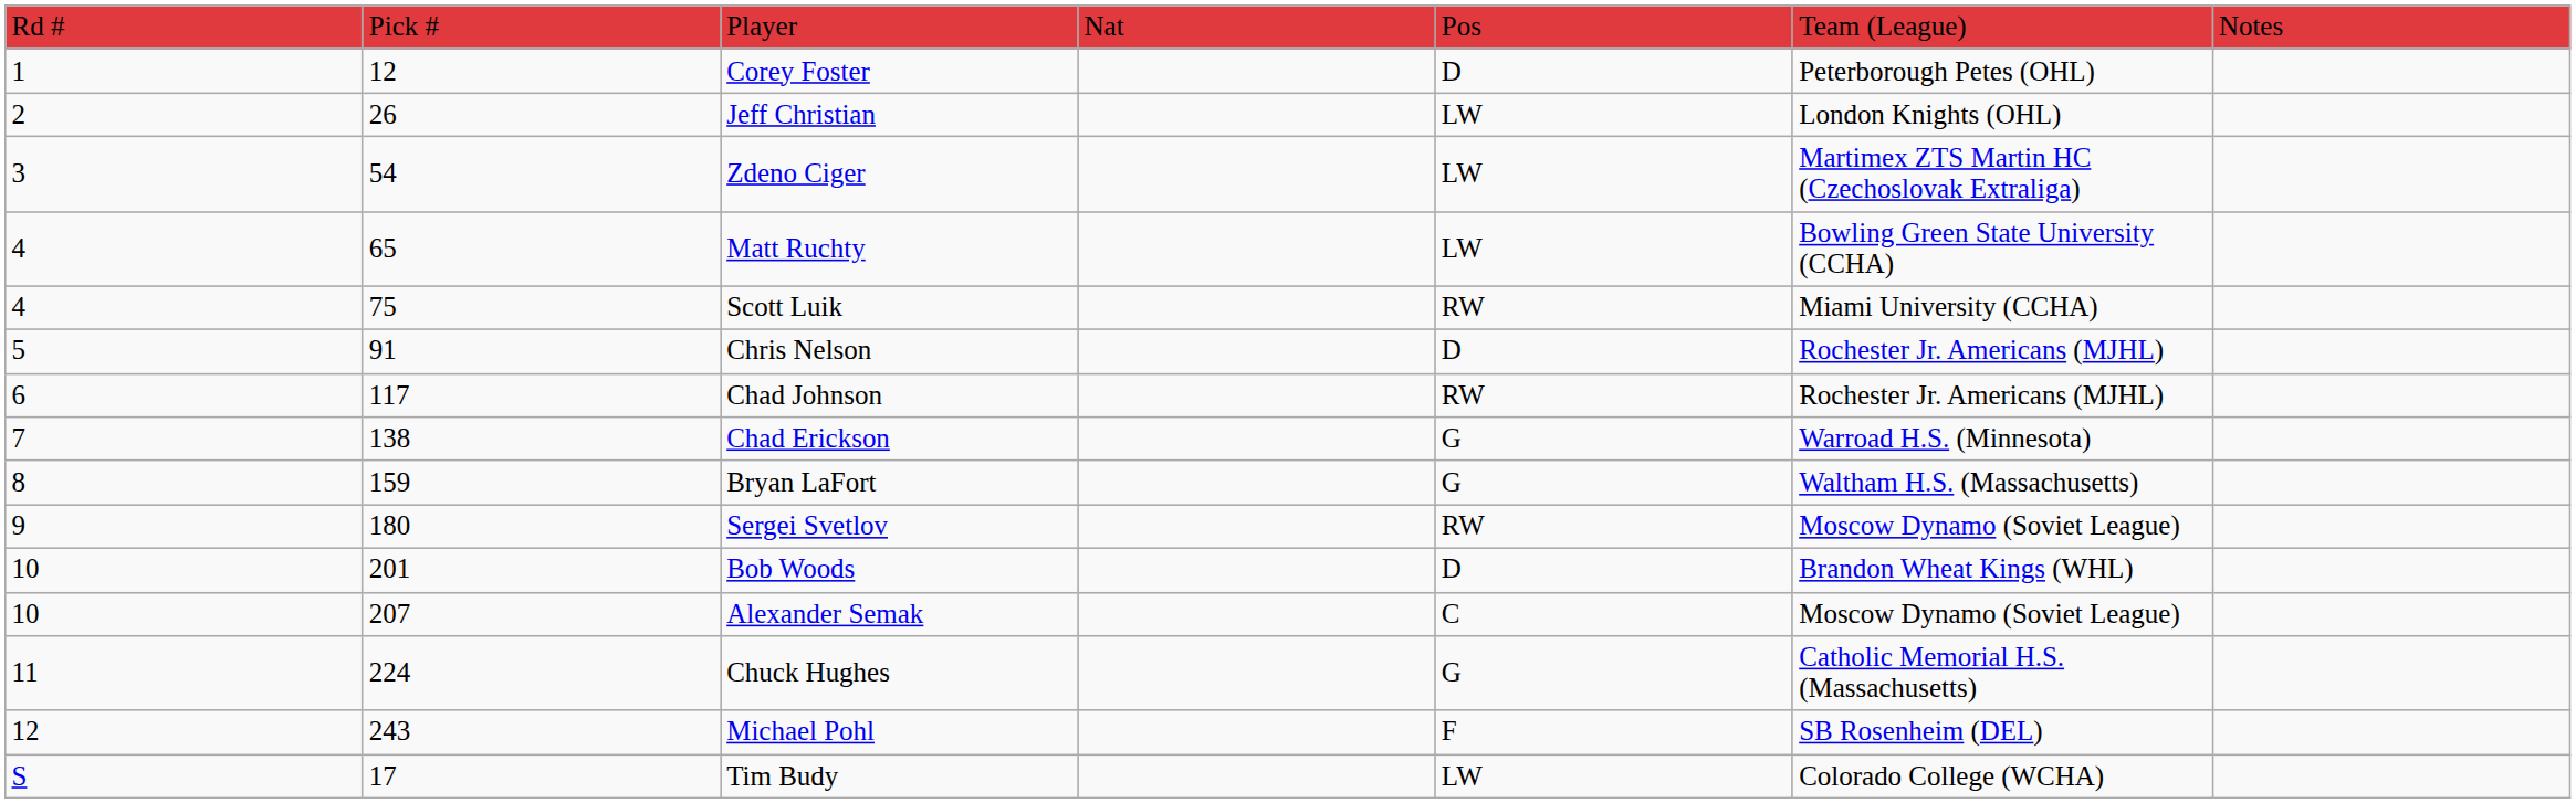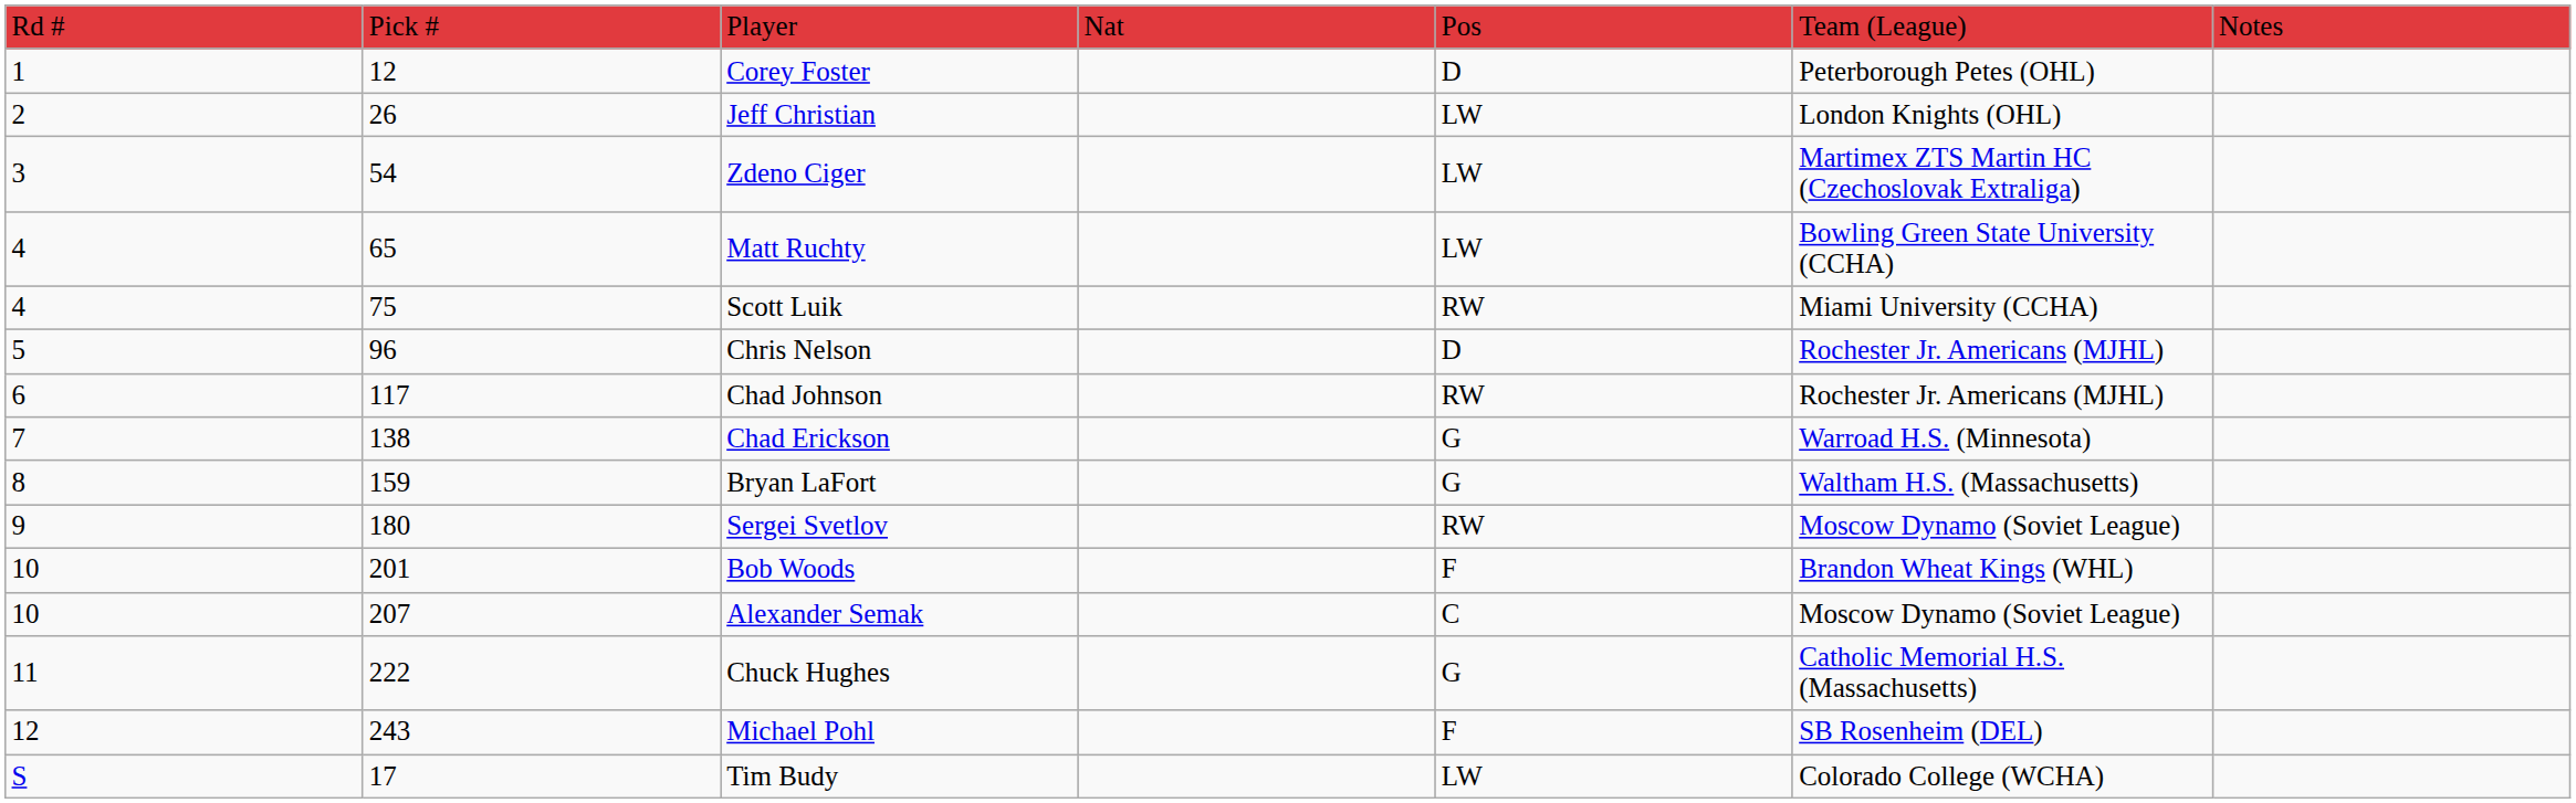 <table class="wikitable" style="width: 75%">
 <tr>
 <td width="5%"; bgcolor="#E13A3E">Rd #</td>
 <td width="5%"; bgcolor="#E13A3E">Pick #</td>
 <td width="5%"; bgcolor="#E13A3E">Player</td>
 <td width="5%"; bgcolor="#E13A3E">Nat</td>
 <td width="5%"; bgcolor="#E13A3E">Pos</td>
 <td width="5%"; bgcolor="#E13A3E">Team (League)</td>
 <td width="5%"; bgcolor="#E13A3E">Notes</td>
 </tr>
 <tr>
 <td>1</td>
 <td>12</td>
 <td><a href='#'>Corey Foster</a></td>
 <td></td>
 <td>D</td>
 <td>Peterborough Petes (OHL)</td>
 <td></td>
 </tr>
 <tr>
 <td>2</td>
 <td>26</td>
 <td><a href='#'>Jeff Christian</a></td>
 <td></td>
 <td>LW</td>
 <td>London Knights (OHL)</td>
 <td></td>
 </tr>
 <tr>
 <td>3</td>
 <td>54</td>
 <td><a href='#'>Zdeno Ciger</a></td>
 <td></td>
 <td>LW</td>
 <td><a href='#'>Martimex ZTS Martin HC</a> (<a href='#'>Czechoslovak Extraliga</a>)</td>
 <td></td>
 </tr>
 <tr>
 <td>4</td>
 <td>65</td>
 <td><a href='#'>Matt Ruchty</a></td>
 <td></td>
 <td>LW</td>
 <td><a href='#'>Bowling Green State University</a> (CCHA)</td>
 <td></td>
 </tr>
 <tr>
 <td>4</td>
 <td>75</td>
 <td>Scott Luik</td>
 <td></td>
 <td>RW</td>
 <td>Miami University (CCHA)</td>
 <td></td>
 </tr>
 <tr>
 <td>5</td>
-<td>91</td>
+<td>96</td>
 <td>Chris Nelson</td>
 <td></td>
 <td>D</td>
 <td><a href='#'>Rochester Jr. Americans</a> (<a href='#'>MJHL</a>)</td>
 <td></td>
 </tr>
 <tr>
 <td>6</td>
 <td>117</td>
 <td>Chad Johnson</td>
 <td></td>
 <td>RW</td>
 <td>Rochester Jr. Americans (MJHL)</td>
 <td></td>
 </tr>
 <tr>
 <td>7</td>
 <td>138</td>
 <td><a href='#'>Chad Erickson</a></td>
 <td></td>
 <td>G</td>
 <td><a href='#'>Warroad H.S.</a> (Minnesota)</td>
 <td></td>
 </tr>
 <tr>
 <td>8</td>
 <td>159</td>
 <td>Bryan LaFort</td>
 <td></td>
 <td>G</td>
 <td><a href='#'>Waltham H.S.</a> (Massachusetts)</td>
 <td></td>
 </tr>
 <tr>
 <td>9</td>
 <td>180</td>
 <td><a href='#'>Sergei Svetlov</a></td>
 <td></td>
 <td>RW</td>
 <td><a href='#'>Moscow Dynamo</a> (Soviet League)</td>
 <td></td>
 </tr>
 <tr>
 <td>10</td>
 <td>201</td>
 <td><a href='#'>Bob Woods</a></td>
 <td></td>
-<td>D</td>
+<td>F</td>
 <td><a href='#'>Brandon Wheat Kings</a> (WHL)</td>
 <td></td>
 </tr>
 <tr>
 <td>10</td>
 <td>207</td>
 <td><a href='#'>Alexander Semak</a></td>
 <td></td>
 <td>C</td>
 <td>Moscow Dynamo (Soviet League)</td>
 <td></td>
 </tr>
 <tr>
 <td>11</td>
-<td>224</td>
+<td>222</td>
 <td>Chuck Hughes</td>
 <td></td>
 <td>G</td>
 <td><a href='#'>Catholic Memorial H.S.</a> (Massachusetts)</td>
 <td></td>
 </tr>
 <tr>
 <td>12</td>
 <td>243</td>
 <td><a href='#'>Michael Pohl</a></td>
 <td></td>
 <td>F</td>
 <td><a href='#'>SB Rosenheim</a> (<a href='#'>DEL</a>)</td>
 <td></td>
 </tr>
 <tr>
 <td><a href='#'>S</a></td>
 <td>17</td>
 <td>Tim Budy</td>
 <td></td>
 <td>LW</td>
 <td>Colorado College (WCHA)</td>
 <td></td>
 </tr>
 </table>
